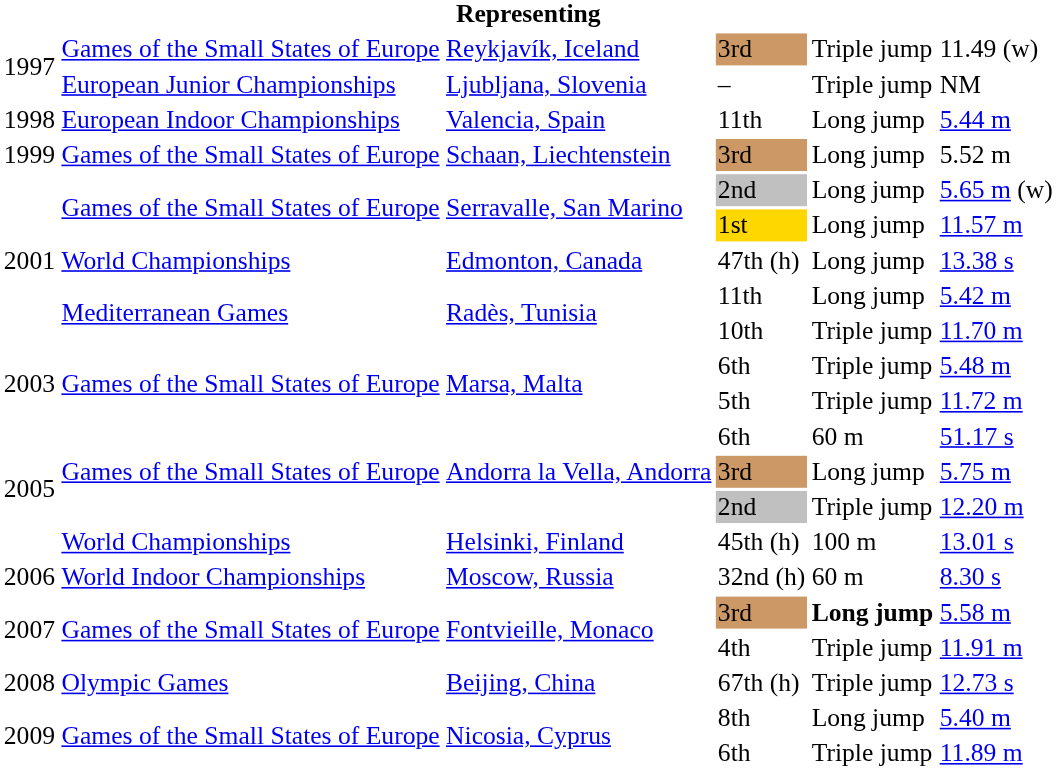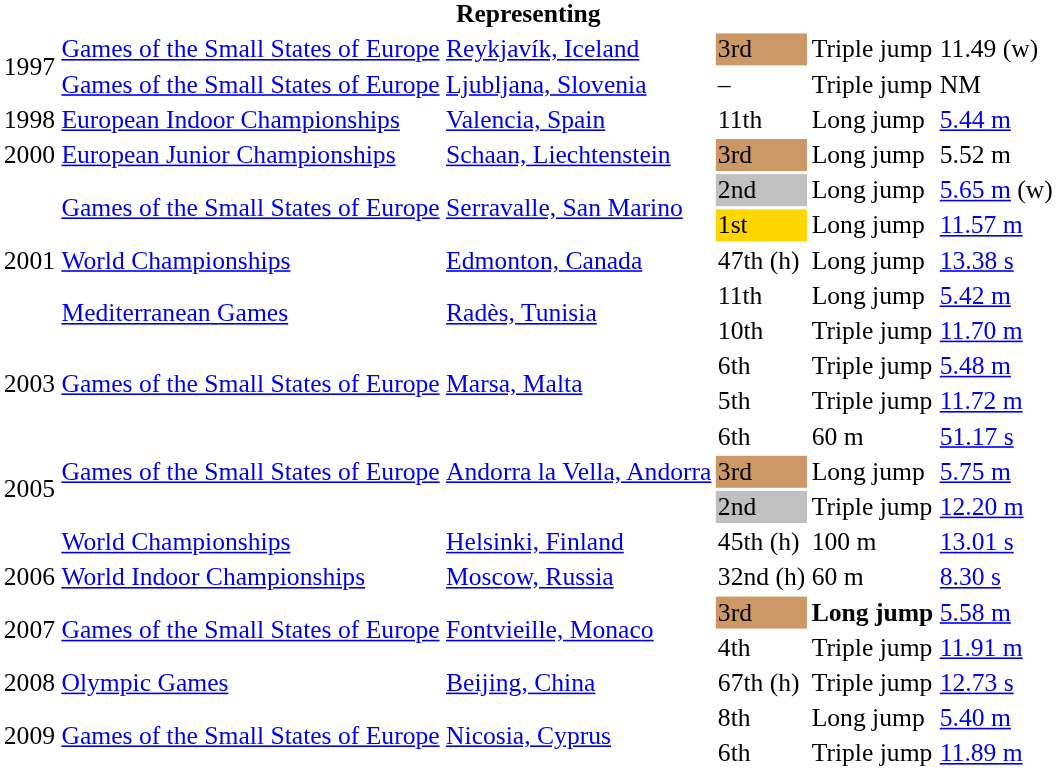 <table>
 <tr>
 <th colspan="6">Representing </th>
 </tr>
 <tr>
 <td rowspan=2>1997</td>
 <td><a href='#'>Games of the Small States of Europe</a></td>
 <td><a href='#'>Reykjavík, Iceland</a></td>
 <td bgcolor=cc9966>3rd</td>
 <td>Triple jump</td>
 <td>11.49 (w)</td>
 </tr>
 <tr>
-<td><a href='#'>European Junior Championships</a></td>
+<td><a href='#'>Games of the Small States of Europe</a></td>
 <td><a href='#'>Ljubljana, Slovenia</a></td>
 <td>–</td>
 <td>Triple jump</td>
 <td>NM</td>
 </tr>
 <tr>
 <td>1998</td>
 <td><a href='#'>European Indoor Championships</a></td>
 <td><a href='#'>Valencia, Spain</a></td>
 <td>11th</td>
 <td>Long jump</td>
 <td><a href='#'>5.44 m</a></td>
 </tr>
 <tr>
-<td>1999</td>
-<td><a href='#'>Games of the Small States of Europe</a></td>
+<td>2000</td>
+<td><a href='#'>European Junior Championships</a></td>
 <td><a href='#'>Schaan, Liechtenstein</a></td>
 <td bgcolor=cc9966>3rd</td>
 <td>Long jump</td>
 <td>5.52 m</td>
 </tr>
 <tr>
 <td rowspan=5>2001</td>
 <td rowspan=2><a href='#'>Games of the Small States of Europe</a></td>
 <td rowspan=2><a href='#'>Serravalle, San Marino</a></td>
 <td bgcolor=silver>2nd</td>
 <td>Long jump</td>
 <td><a href='#'>5.65 m</a> (w)</td>
 </tr>
 <tr>
 <td bgcolor=gold>1st</td>
 <td>Long jump</td>
 <td><a href='#'>11.57 m</a></td>
 </tr>
 <tr>
 <td><a href='#'>World Championships</a></td>
 <td><a href='#'>Edmonton, Canada</a></td>
 <td>47th (h)</td>
 <td>Long jump</td>
 <td><a href='#'>13.38 s</a></td>
 </tr>
 <tr>
 <td rowspan=2><a href='#'>Mediterranean Games</a></td>
 <td rowspan=2><a href='#'>Radès, Tunisia</a></td>
 <td>11th</td>
 <td>Long jump</td>
 <td><a href='#'>5.42 m</a></td>
 </tr>
 <tr>
 <td>10th</td>
 <td>Triple jump</td>
 <td><a href='#'>11.70 m</a></td>
 </tr>
 <tr>
 <td rowspan=2>2003</td>
 <td rowspan=2><a href='#'>Games of the Small States of Europe</a></td>
 <td rowspan=2><a href='#'>Marsa, Malta</a></td>
 <td>6th</td>
 <td>Triple jump</td>
 <td><a href='#'>5.48 m</a></td>
 </tr>
 <tr>
 <td>5th</td>
 <td>Triple jump</td>
 <td><a href='#'>11.72 m</a></td>
 </tr>
 <tr>
 <td rowspan=4>2005</td>
 <td rowspan=3><a href='#'>Games of the Small States of Europe</a></td>
 <td rowspan=3><a href='#'>Andorra la Vella, Andorra</a></td>
 <td>6th</td>
 <td>60 m</td>
 <td><a href='#'>51.17 s</a></td>
 </tr>
 <tr>
 <td bgcolor=cc9966>3rd</td>
 <td>Long jump</td>
 <td><a href='#'>5.75 m</a></td>
 </tr>
 <tr>
 <td bgcolor=silver>2nd</td>
 <td>Triple jump</td>
 <td><a href='#'>12.20 m</a></td>
 </tr>
 <tr>
 <td><a href='#'>World Championships</a></td>
 <td><a href='#'>Helsinki, Finland</a></td>
 <td>45th (h)</td>
 <td>100 m</td>
 <td><a href='#'>13.01 s</a></td>
 </tr>
 <tr>
 <td>2006</td>
 <td><a href='#'>World Indoor Championships</a></td>
 <td><a href='#'>Moscow, Russia</a></td>
 <td>32nd (h)</td>
 <td>60 m</td>
 <td><a href='#'>8.30 s</a></td>
 </tr>
 <tr>
 <td rowspan=2>2007</td>
 <td rowspan=2><a href='#'>Games of the Small States of Europe</a></td>
 <td rowspan=2><a href='#'>Fontvieille, Monaco</a></td>
 <td bgcolor=cc9966>3rd</td>
 <td><strong>Long jump</strong></td>
 <td><a href='#'>5.58 m</a></td>
 </tr>
 <tr>
 <td>4th</td>
 <td>Triple jump</td>
 <td><a href='#'>11.91 m</a></td>
 </tr>
 <tr>
 <td>2008</td>
 <td><a href='#'>Olympic Games</a></td>
 <td><a href='#'>Beijing, China</a></td>
 <td>67th (h)</td>
 <td>Triple jump</td>
 <td><a href='#'>12.73 s</a></td>
 </tr>
 <tr>
 <td rowspan=2>2009</td>
 <td rowspan=2><a href='#'>Games of the Small States of Europe</a></td>
 <td rowspan=2><a href='#'>Nicosia, Cyprus</a></td>
 <td>8th</td>
 <td>Long jump</td>
 <td><a href='#'>5.40 m</a></td>
 </tr>
 <tr>
 <td>6th</td>
 <td>Triple jump</td>
 <td><a href='#'>11.89 m</a></td>
 </tr>
 </table>
